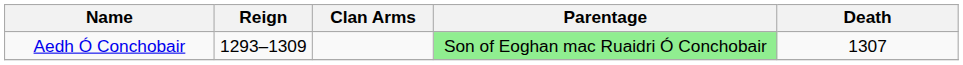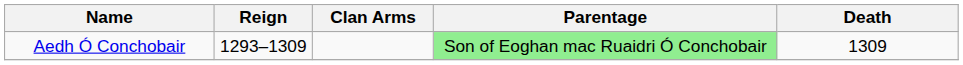 <table style="text-align:center; width:100%" class="wikitable">
 <tr>
 <th style="width:22%">Name</th>
 <th>Reign</th>
 <th style="width:105px">Clan Arms</th>
 <th>Parentage</th>
 <th style="width:19%">Death</th>
 </tr>
 <tr>
 <td><a href='#'>Aedh Ó Conchobair</a></td>
 <td>1293–1309</td>
 <td></td>
 <td style="background: lightgreen;">Son of Eoghan mac Ruaidri Ó Conchobair</td>
-<td>1307</td>
+<td>1309</td>
 </tr>
 <tr>
 </tr>
 </table>
